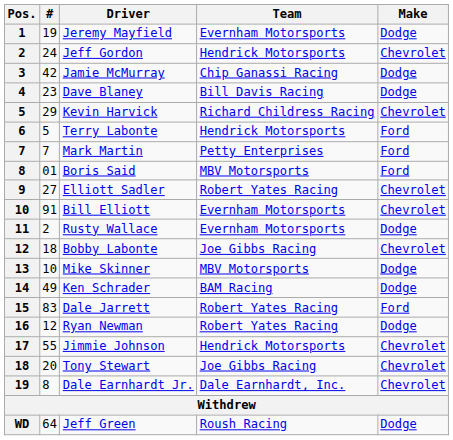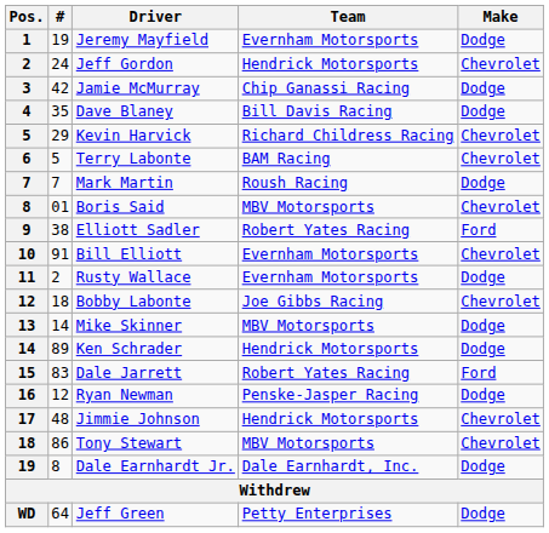 <table class="wikitable" style="font-size:95%">
 <tr>
 <th>Pos.</th>
 <th>#</th>
 <th>Driver</th>
 <th>Team</th>
 <th>Make</th>
 </tr>
 <tr>
 <th>1</th>
 <td>19</td>
 <td><a href='#'>Jeremy Mayfield</a></td>
 <td><a href='#'>Evernham Motorsports</a></td>
 <td><a href='#'>Dodge</a></td>
 </tr>
 <tr>
 <th>2</th>
 <td>24</td>
 <td><a href='#'>Jeff Gordon</a></td>
 <td><a href='#'>Hendrick Motorsports</a></td>
 <td><a href='#'>Chevrolet</a></td>
 </tr>
 <tr>
 <th>3</th>
 <td>42</td>
 <td><a href='#'>Jamie McMurray</a></td>
 <td><a href='#'>Chip Ganassi Racing</a></td>
 <td><a href='#'>Dodge</a></td>
 </tr>
 <tr>
 <th>4</th>
-<td>23</td>
+<td>35</td>
 <td><a href='#'>Dave Blaney</a></td>
 <td><a href='#'>Bill Davis Racing</a></td>
 <td><a href='#'>Dodge</a></td>
 </tr>
 <tr>
 <th>5</th>
 <td>29</td>
 <td><a href='#'>Kevin Harvick</a></td>
 <td><a href='#'>Richard Childress Racing</a></td>
 <td><a href='#'>Chevrolet</a></td>
 </tr>
 <tr>
 <th>6</th>
 <td>5</td>
 <td><a href='#'>Terry Labonte</a></td>
-<td><a href='#'>Hendrick Motorsports</a></td>
-<td><a href='#'>Ford</a></td>
+<td><a href='#'>BAM Racing</a></td>
+<td><a href='#'>Chevrolet</a></td>
 </tr>
 <tr>
 <th>7</th>
 <td>7</td>
 <td><a href='#'>Mark Martin</a></td>
-<td><a href='#'>Petty Enterprises</a></td>
-<td><a href='#'>Ford</a></td>
+<td><a href='#'>Roush Racing</a></td>
+<td><a href='#'>Dodge</a></td>
 </tr>
 <tr>
 <th>8</th>
 <td>01</td>
 <td><a href='#'>Boris Said</a></td>
 <td><a href='#'>MBV Motorsports</a></td>
-<td><a href='#'>Ford</a></td>
+<td><a href='#'>Chevrolet</a></td>
 </tr>
 <tr>
 <th>9</th>
-<td>27</td>
+<td>38</td>
 <td><a href='#'>Elliott Sadler</a></td>
 <td><a href='#'>Robert Yates Racing</a></td>
-<td><a href='#'>Chevrolet</a></td>
+<td><a href='#'>Ford</a></td>
 </tr>
 <tr>
 <th>10</th>
 <td>91</td>
 <td><a href='#'>Bill Elliott</a></td>
 <td><a href='#'>Evernham Motorsports</a></td>
 <td><a href='#'>Chevrolet</a></td>
 </tr>
 <tr>
 <th>11</th>
 <td>2</td>
 <td><a href='#'>Rusty Wallace</a></td>
 <td><a href='#'>Evernham Motorsports</a></td>
 <td><a href='#'>Dodge</a></td>
 </tr>
 <tr>
 <th>12</th>
 <td>18</td>
 <td><a href='#'>Bobby Labonte</a></td>
 <td><a href='#'>Joe Gibbs Racing</a></td>
 <td><a href='#'>Chevrolet</a></td>
 </tr>
 <tr>
 <th>13</th>
-<td>10</td>
+<td>14</td>
 <td><a href='#'>Mike Skinner</a></td>
 <td><a href='#'>MBV Motorsports</a></td>
 <td><a href='#'>Dodge</a></td>
 </tr>
 <tr>
 <th>14</th>
-<td>49</td>
+<td>89</td>
 <td><a href='#'>Ken Schrader</a></td>
-<td><a href='#'>BAM Racing</a></td>
+<td><a href='#'>Hendrick Motorsports</a></td>
 <td><a href='#'>Dodge</a></td>
 </tr>
 <tr>
 <th>15</th>
 <td>83</td>
 <td><a href='#'>Dale Jarrett</a></td>
 <td><a href='#'>Robert Yates Racing</a></td>
 <td><a href='#'>Ford</a></td>
 </tr>
 <tr>
 <th>16</th>
 <td>12</td>
 <td><a href='#'>Ryan Newman</a></td>
-<td><a href='#'>Robert Yates Racing</a></td>
+<td><a href='#'>Penske-Jasper Racing</a></td>
 <td><a href='#'>Dodge</a></td>
 </tr>
 <tr>
 <th>17</th>
-<td>55</td>
+<td>48</td>
 <td><a href='#'>Jimmie Johnson</a></td>
 <td><a href='#'>Hendrick Motorsports</a></td>
 <td><a href='#'>Chevrolet</a></td>
 </tr>
 <tr>
 <th>18</th>
-<td>20</td>
+<td>86</td>
 <td><a href='#'>Tony Stewart</a></td>
-<td><a href='#'>Joe Gibbs Racing</a></td>
+<td><a href='#'>MBV Motorsports</a></td>
 <td><a href='#'>Chevrolet</a></td>
 </tr>
 <tr>
 <th>19</th>
 <td>8</td>
 <td><a href='#'>Dale Earnhardt Jr.</a></td>
 <td><a href='#'>Dale Earnhardt, Inc.</a></td>
-<td><a href='#'>Chevrolet</a></td>
+<td><a href='#'>Dodge</a></td>
 </tr>
 <tr>
 <th colspan="5">Withdrew</th>
 </tr>
 <tr>
 <th>WD</th>
 <td>64</td>
 <td><a href='#'>Jeff Green</a></td>
-<td><a href='#'>Roush Racing</a></td>
+<td><a href='#'>Petty Enterprises</a></td>
 <td><a href='#'>Dodge</a></td>
 </tr>
 </table>
